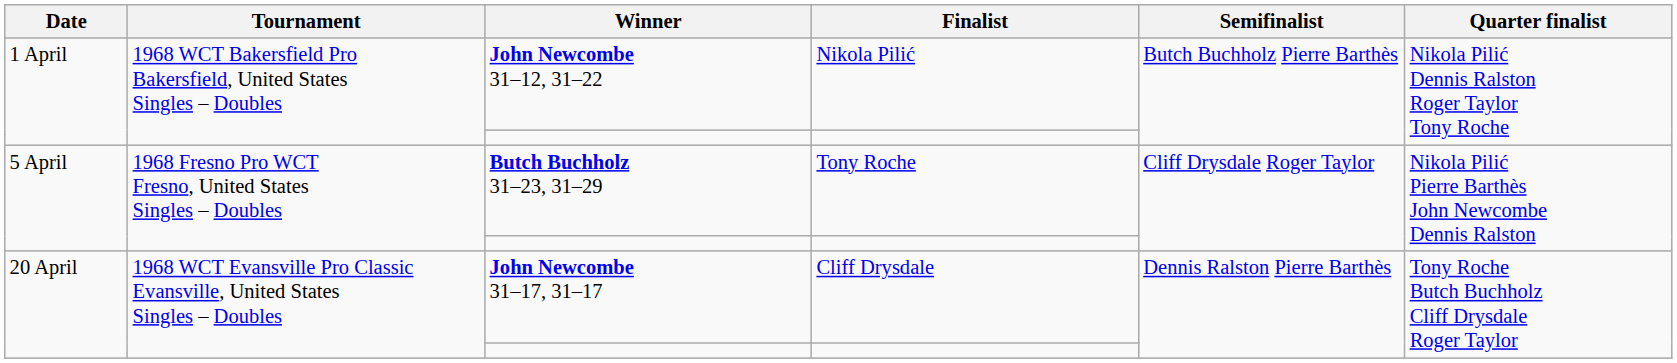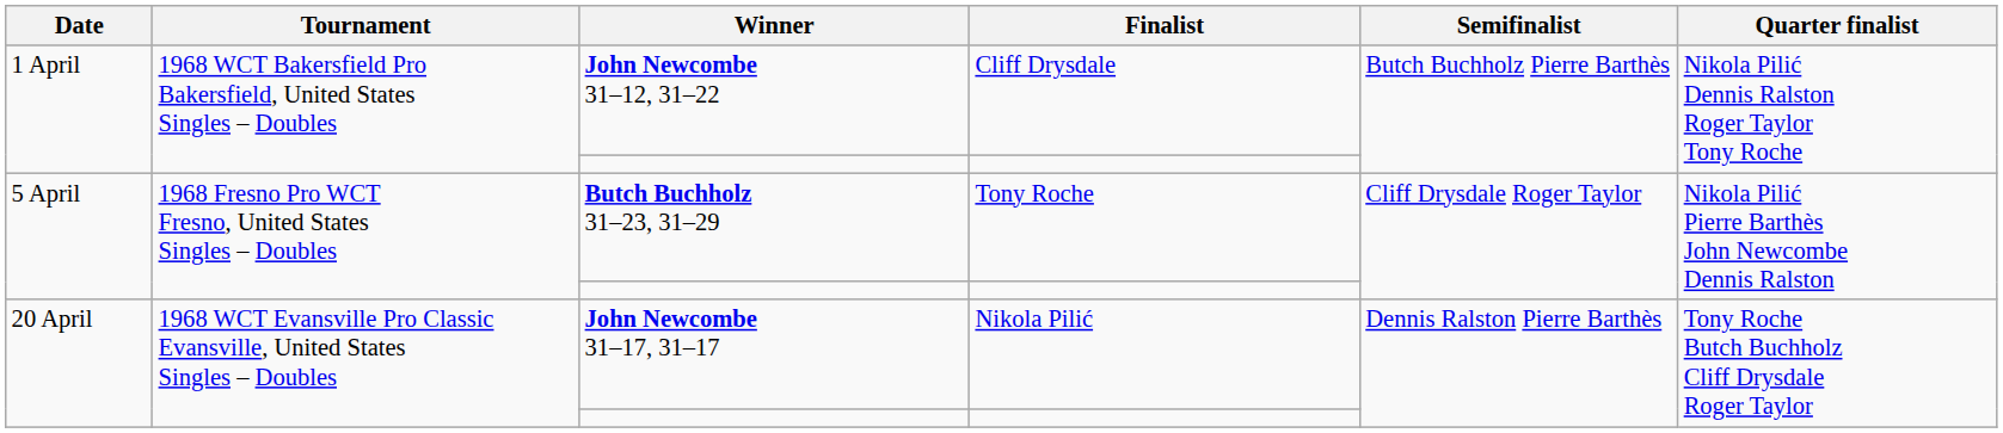 <table class="wikitable" style="font-size:85%;">
 <tr>
 <th width="75">Date</th>
 <th width="230">Tournament</th>
 <th width="210">Winner</th>
 <th width="210">Finalist</th>
 <th width="170">Semifinalist</th>
 <th width="170">Quarter finalist</th>
 </tr>
 <tr valign=top>
 <td rowspan=2>1 April</td>
 <td rowspan=2><a href='#'>1968 WCT Bakersfield Pro</a><br><a href='#'>Bakersfield</a>, United States<br><a href='#'>Singles</a> – <a href='#'>Doubles</a></td>
 <td> <strong><a href='#'>John Newcombe</a></strong><br>31–12, 31–22</td>
-<td> <a href='#'>Nikola Pilić</a></td>
+<td> <a href='#'>Cliff Drysdale</a></td>
 <td rowspan=2> <a href='#'>Butch Buchholz</a> <a href='#'>Pierre Barthès</a></td>
 <td rowspan=2> <a href='#'>Nikola Pilić</a> <br>  <a href='#'>Dennis Ralston</a> <br>  <a href='#'>Roger Taylor</a> <br>  <a href='#'>Tony Roche</a></td>
 </tr>
 <tr valign=top>
 <td></td>
 <td></td>
 </tr>
 <tr valign=top>
 <td rowspan=2>5 April</td>
 <td rowspan=2><a href='#'>1968 Fresno Pro WCT </a><br><a href='#'>Fresno</a>, United States<br><a href='#'>Singles</a> – <a href='#'>Doubles</a></td>
 <td> <strong><a href='#'>Butch Buchholz</a></strong><br>31–23, 31–29</td>
 <td> <a href='#'>Tony Roche</a></td>
 <td rowspan=2> <a href='#'>Cliff Drysdale</a>  <a href='#'>Roger Taylor</a></td>
 <td rowspan=2> <a href='#'>Nikola Pilić</a> <br>  <a href='#'>Pierre Barthès</a> <br>  <a href='#'>John Newcombe</a> <br>  <a href='#'>Dennis Ralston</a></td>
 </tr>
 <tr valign=top>
 <td></td>
 <td></td>
 </tr>
 <tr valign=top>
 <td rowspan=2>20 April</td>
 <td rowspan=2><a href='#'>1968 WCT Evansville Pro Classic </a><br><a href='#'>Evansville</a>, United States<br><a href='#'>Singles</a> – <a href='#'>Doubles</a></td>
 <td> <strong><a href='#'>John Newcombe</a></strong><br>31–17, 31–17</td>
-<td> <a href='#'>Cliff Drysdale</a></td>
+<td> <a href='#'>Nikola Pilić</a></td>
 <td rowspan=2> <a href='#'>Dennis Ralston</a>  <a href='#'>Pierre Barthès</a></td>
 <td rowspan=2> <a href='#'>Tony Roche</a> <br>  <a href='#'>Butch Buchholz</a> <br>  <a href='#'>Cliff Drysdale</a> <br>  <a href='#'>Roger Taylor</a></td>
 </tr>
 <tr valign=top>
 <td></td>
 <td></td>
 </tr>
 </table>
